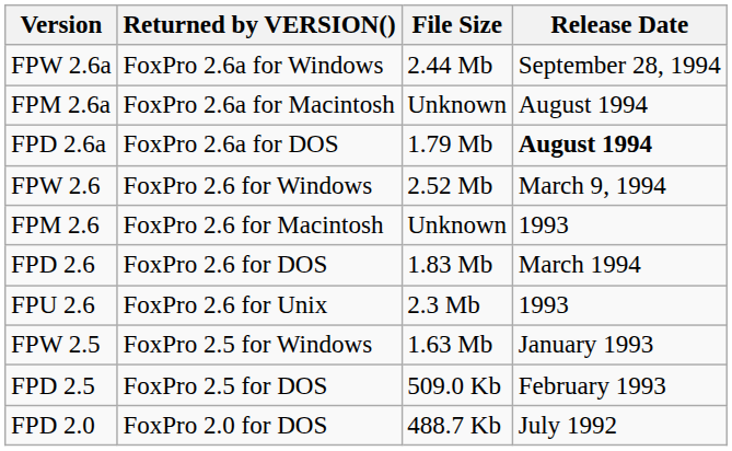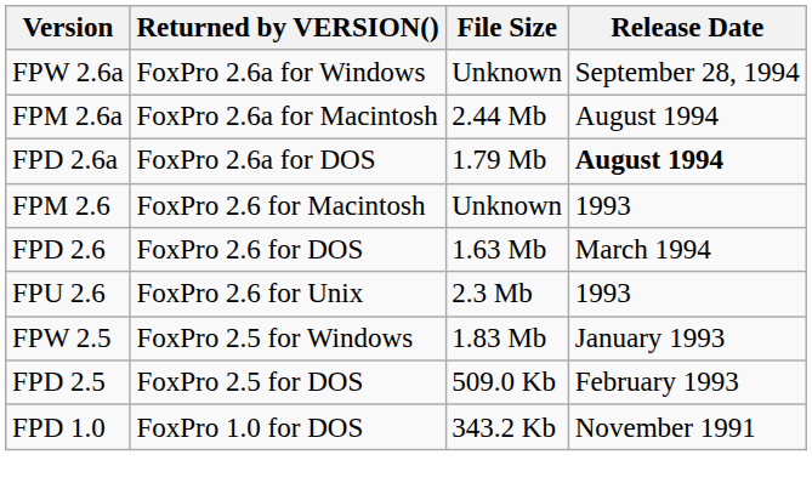 <table class="wikitable">
 <tr>
 <th>Version</th>
 <th>Returned by VERSION()</th>
 <th>File Size</th>
 <th>Release Date</th>
 </tr>
 <tr>
 <td>FPW 2.6a</td>
 <td>FoxPro 2.6a for Windows</td>
-<td>2.44 Mb</td>
+<td>Unknown</td>
 <td>September 28, 1994</td>
 </tr>
 <tr>
 <td>FPM 2.6a</td>
 <td>FoxPro 2.6a for Macintosh</td>
-<td>Unknown</td>
+<td>2.44 Mb</td>
 <td>August 1994</td>
 </tr>
 <tr>
 <td>FPD 2.6a</td>
 <td>FoxPro 2.6a for DOS</td>
 <td>1.79 Mb</td>
 <td><strong>August 1994</strong></td>
-</tr>
-<tr>
-<td>FPW 2.6</td>
-<td>FoxPro 2.6 for Windows</td>
-<td>2.52 Mb</td>
-<td>March 9, 1994</td>
 </tr>
 <tr>
 <td>FPM 2.6</td>
 <td>FoxPro 2.6 for Macintosh</td>
 <td>Unknown</td>
 <td>1993</td>
 </tr>
 <tr>
 <td>FPD 2.6</td>
 <td>FoxPro 2.6 for DOS</td>
-<td>1.83 Mb</td>
+<td>1.63 Mb</td>
 <td>March 1994</td>
 </tr>
 <tr>
 <td>FPU 2.6</td>
 <td>FoxPro 2.6 for Unix</td>
 <td>2.3 Mb</td>
 <td>1993</td>
 </tr>
 <tr>
 <td>FPW 2.5</td>
 <td>FoxPro 2.5 for Windows</td>
-<td>1.63 Mb</td>
+<td>1.83 Mb</td>
 <td>January 1993</td>
 </tr>
 <tr>
 <td>FPD 2.5</td>
 <td>FoxPro 2.5 for DOS</td>
 <td>509.0 Kb</td>
 <td>February 1993</td>
 </tr>
 <tr>
-<td>FPD 2.0</td>
-<td>FoxPro 2.0 for DOS</td>
-<td>488.7 Kb</td>
-<td>July 1992</td>
+<td>FPD 1.0</td>
+<td>FoxPro 1.0 for DOS</td>
+<td>343.2 Kb</td>
+<td>November 1991</td>
 </tr>
 </table>
